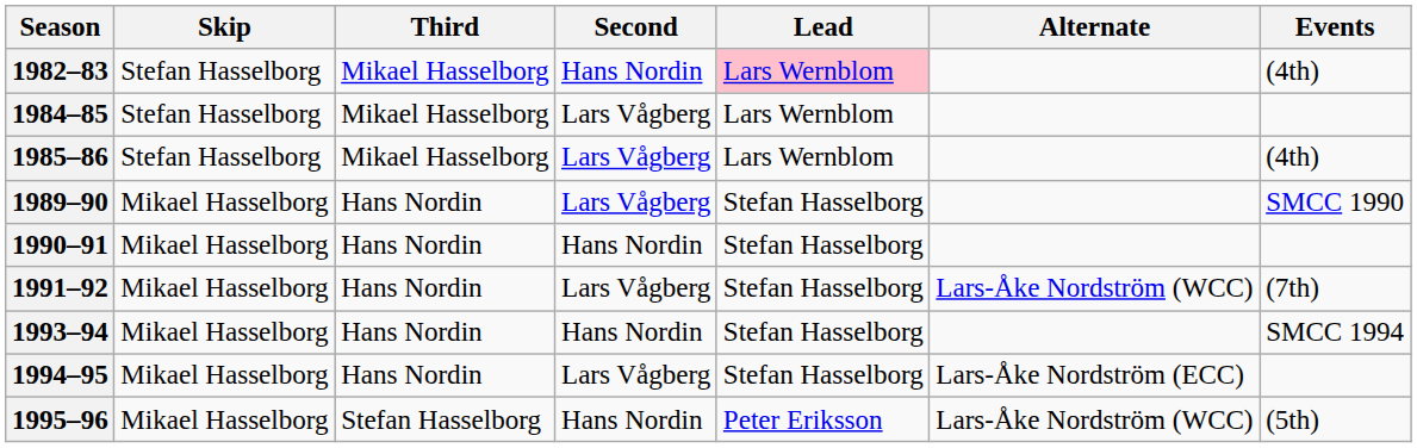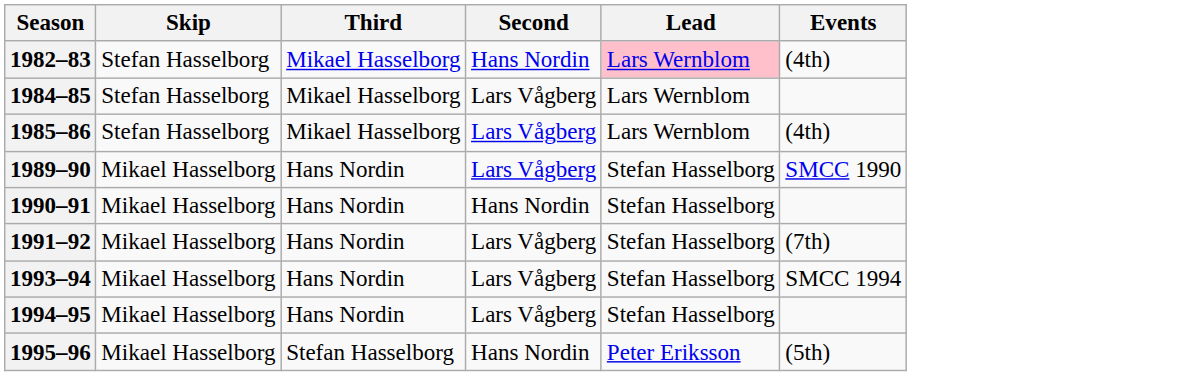 <table class="wikitable">
 <tr>
 <th scope="col">Season</th>
 <th scope="col">Skip</th>
 <th scope="col">Third</th>
 <th scope="col">Second</th>
 <th scope="col">Lead</th>
-<th scope="col">Alternate</th>
 <th scope="col">Events</th>
 </tr>
 <tr>
 <th scope="row">1982–83</th>
 <td>Stefan Hasselborg</td>
 <td><a href='#'>Mikael Hasselborg</a></td>
 <td><a href='#'>Hans Nordin</a></td>
 <td style="background: pink;"><a href='#'>Lars Wernblom</a></td>
-<td></td>
 <td> (4th)</td>
 </tr>
 <tr>
 <th scope="row">1984–85</th>
 <td>Stefan Hasselborg</td>
 <td>Mikael Hasselborg</td>
 <td>Lars Vågberg</td>
 <td>Lars Wernblom</td>
-<td></td>
 <td> </td>
 </tr>
 <tr>
 <th scope="row">1985–86</th>
 <td>Stefan Hasselborg</td>
 <td>Mikael Hasselborg</td>
 <td><a href='#'>Lars Vågberg</a></td>
 <td>Lars Wernblom</td>
-<td></td>
 <td> (4th)</td>
 </tr>
 <tr>
 <th scope="row">1989–90</th>
 <td>Mikael Hasselborg</td>
 <td>Hans Nordin</td>
 <td><a href='#'>Lars Vågberg</a></td>
 <td>Stefan Hasselborg</td>
-<td></td>
 <td><a href='#'>SMCC</a> 1990 </td>
 </tr>
 <tr>
 <th scope="row">1990–91</th>
 <td>Mikael Hasselborg</td>
 <td>Hans Nordin</td>
 <td>Hans Nordin</td>
 <td>Stefan Hasselborg</td>
-<td></td>
 <td> </td>
 </tr>
 <tr>
 <th scope="row">1991–92</th>
 <td>Mikael Hasselborg</td>
 <td>Hans Nordin</td>
 <td>Lars Vågberg</td>
 <td>Stefan Hasselborg</td>
-<td><a href='#'>Lars-Åke Nordström</a> (WCC)</td>
 <td> (7th)</td>
 </tr>
 <tr>
 <th scope="row">1993–94</th>
 <td>Mikael Hasselborg</td>
 <td>Hans Nordin</td>
-<td>Hans Nordin</td>
+<td>Lars Vågberg</td>
 <td>Stefan Hasselborg</td>
-<td></td>
 <td>SMCC 1994 </td>
 </tr>
 <tr>
 <th scope="row">1994–95</th>
 <td>Mikael Hasselborg</td>
 <td>Hans Nordin</td>
 <td>Lars Vågberg</td>
 <td>Stefan Hasselborg</td>
-<td>Lars-Åke Nordström (ECC)</td>
 <td> </td>
 </tr>
 <tr>
 <th scope="row">1995–96</th>
 <td>Mikael Hasselborg</td>
 <td>Stefan Hasselborg</td>
 <td>Hans Nordin</td>
 <td><a href='#'>Peter Eriksson</a></td>
-<td>Lars-Åke Nordström (WCC)</td>
 <td> (5th)</td>
 </tr>
 </table>
